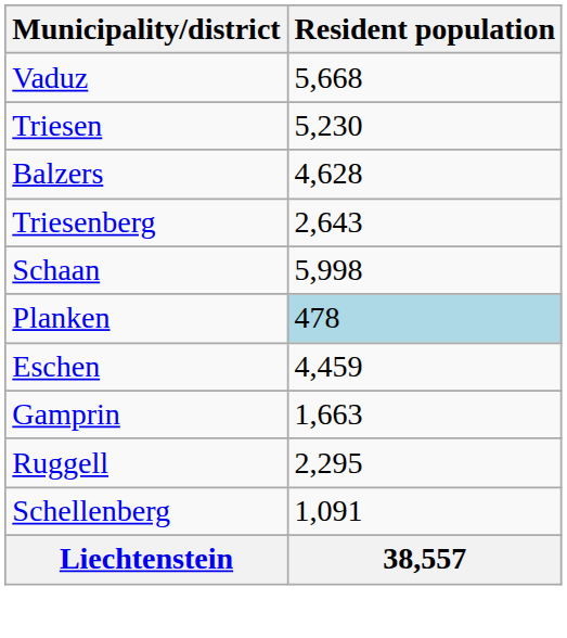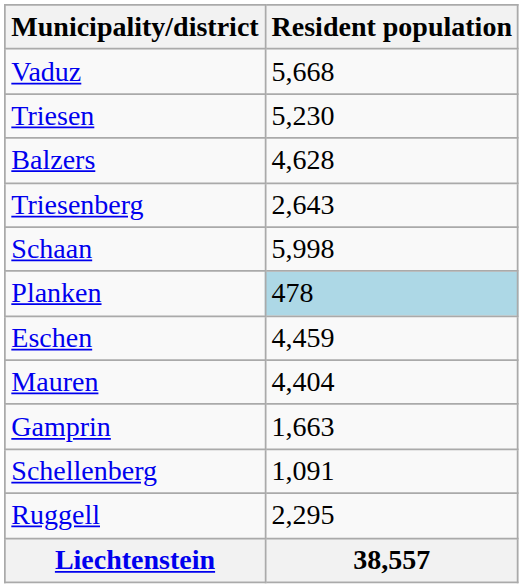 <table class="wikitable">
 <tr>
 <th>Municipality/district</th>
 <th>Resident population</th>
 </tr>
 <tr>
 <td><a href='#'>Vaduz</a></td>
 <td>5,668</td>
 </tr>
 <tr>
 <td><a href='#'>Triesen</a></td>
 <td>5,230</td>
 </tr>
 <tr>
 <td><a href='#'>Balzers</a></td>
 <td>4,628</td>
 </tr>
 <tr>
 <td><a href='#'>Triesenberg</a></td>
 <td>2,643</td>
 </tr>
 <tr>
 <td><a href='#'>Schaan</a></td>
 <td>5,998</td>
 </tr>
 <tr>
 <td><a href='#'>Planken</a></td>
 <td style="background: lightblue;">478</td>
 </tr>
 <tr>
 <td><a href='#'>Eschen</a></td>
 <td>4,459</td>
 </tr>
 <tr>
+<td><a href='#'>Mauren</a></td>
+<td>4,404</td>
+</tr>
+<tr>
 <td><a href='#'>Gamprin</a></td>
 <td>1,663</td>
+</tr>
+<tr>
+<td><a href='#'>Schellenberg</a></td>
+<td>1,091</td>
 </tr>
 <tr>
 <td><a href='#'>Ruggell</a></td>
 <td>2,295</td>
 </tr>
 <tr>
-<td><a href='#'>Schellenberg</a></td>
-<td>1,091</td>
-</tr>
-<tr>
 <th><a href='#'>Liechtenstein</a></th>
 <th>38,557</th>
 </tr>
 </table>
